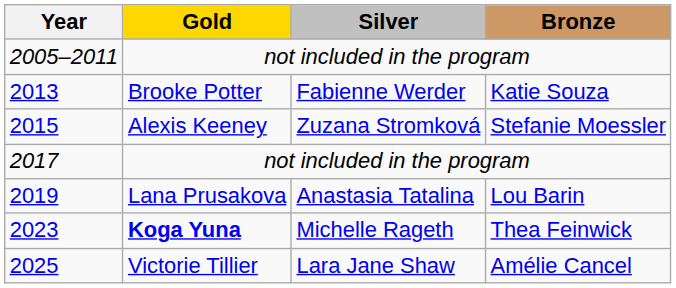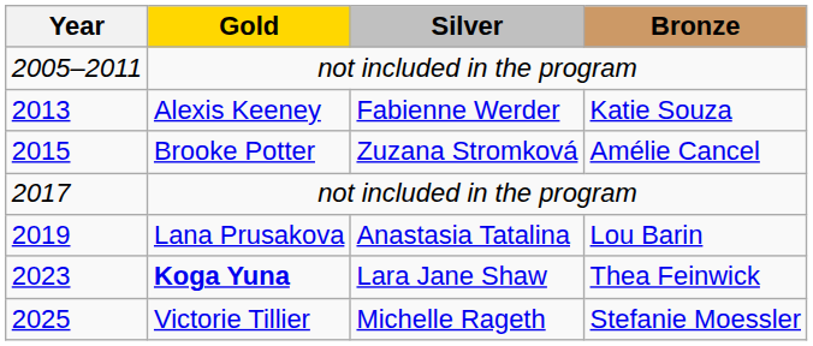 <table class="wikitable">
 <tr>
 <th>Year</th>
 <td align=center bgcolor=gold><strong>Gold</strong></td>
 <td align=center bgcolor=silver><strong>Silver</strong></td>
 <td align=center bgcolor=cc9966><strong>Bronze</strong></td>
 </tr>
 <tr>
 <td><em>2005–2011</em></td>
 <td colspan=3 align=center><em>not included in the program</em></td>
 </tr>
 <tr>
 <td><a href='#'>2013</a></td>
-<td> <a href='#'>Brooke Potter</a></td>
+<td> <a href='#'>Alexis Keeney</a></td>
 <td> <a href='#'>Fabienne Werder</a></td>
 <td> <a href='#'>Katie Souza</a></td>
 </tr>
 <tr>
 <td><a href='#'>2015</a></td>
-<td> <a href='#'>Alexis Keeney</a></td>
+<td> <a href='#'>Brooke Potter</a></td>
 <td> <a href='#'>Zuzana Stromková</a></td>
-<td> <a href='#'>Stefanie Moessler</a></td>
+<td> <a href='#'>Amélie Cancel</a></td>
 </tr>
 <tr>
 <td><em>2017</em></td>
 <td colspan=3 align=center><em>not included in the program</em></td>
 </tr>
 <tr>
 <td><a href='#'>2019</a></td>
 <td> <a href='#'>Lana Prusakova</a></td>
 <td> <a href='#'>Anastasia Tatalina</a></td>
 <td> <a href='#'>Lou Barin</a></td>
 </tr>
 <tr>
 <td><a href='#'>2023</a></td>
 <td><strong> <a href='#'>Koga Yuna</a></strong></td>
-<td> <a href='#'>Michelle Rageth</a></td>
+<td> <a href='#'>Lara Jane Shaw</a></td>
 <td> <a href='#'>Thea Feinwick</a></td>
 </tr>
 <tr>
 <td><a href='#'>2025</a></td>
 <td> <a href='#'>Victorie Tillier</a></td>
-<td> <a href='#'>Lara Jane Shaw</a></td>
-<td> <a href='#'>Amélie Cancel</a></td>
+<td> <a href='#'>Michelle Rageth</a></td>
+<td> <a href='#'>Stefanie Moessler</a></td>
 </tr>
 </table>
